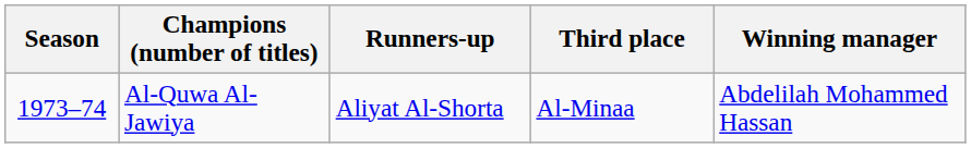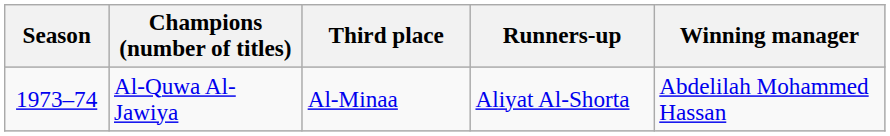 <table class="wikitable sortable">
 <tr>
 <th width="80">Season</th>
 <th width="170">Champions (number of titles)</th>
+<th width="170">Third place</th>
 <th width="170">Runners-up</th>
-<th width="170">Third place</th>
 <th width="220">Winning manager</th>
 </tr>
 <tr>
 <td align=center><a href='#'>1973–74</a></td>
 <td><a href='#'>Al-Quwa Al-Jawiya</a></td>
+<td><a href='#'>Al-Minaa</a></td>
 <td><a href='#'>Aliyat Al-Shorta</a></td>
-<td><a href='#'>Al-Minaa</a></td>
 <td> <a href='#'>Abdelilah Mohammed Hassan</a></td>
 </tr>
 </table>
